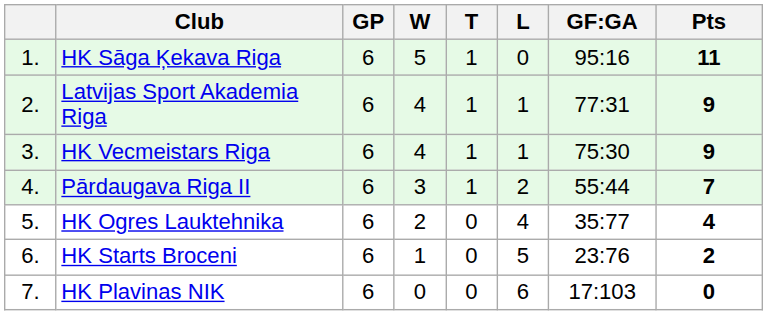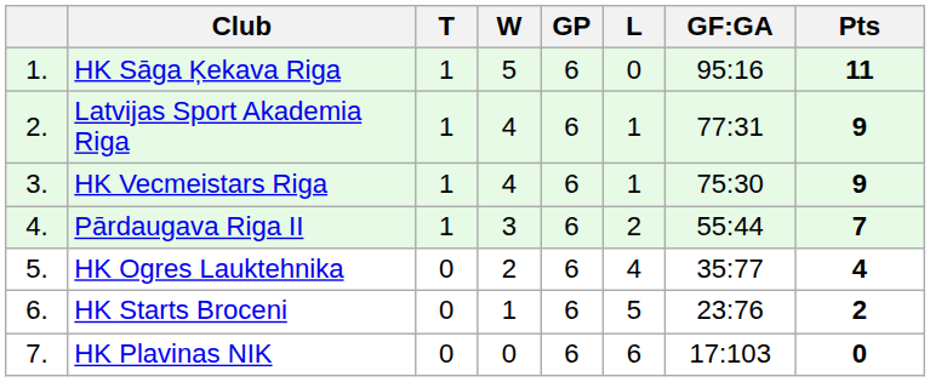 <table class="wikitable">
 <tr>
 <th width="30"></th>
 <th width="200">Club</th>
+<th width="30">T</th>
+<th width="30">W</th>
 <th width="30">GP</th>
-<th width="30">W</th>
-<th width="30">T</th>
 <th width="30">L</th>
 <th width="70">GF:GA</th>
 <th width="70">Pts</th>
 </tr>
 <tr bgcolor="#e6fae6" align="center">
 <td>1.</td>
 <td align="left"><a href='#'>HK Sāga Ķekava Riga</a></td>
+<td>1</td>
+<td>5</td>
 <td>6</td>
-<td>5</td>
-<td>1</td>
 <td>0</td>
 <td>95:16</td>
 <td><strong>11</strong></td>
 </tr>
 <tr bgcolor="#e6fae6" align="center">
 <td>2.</td>
 <td align="left"><a href='#'>Latvijas Sport Akademia Riga</a></td>
+<td>1</td>
+<td>4</td>
 <td>6</td>
-<td>4</td>
-<td>1</td>
 <td>1</td>
 <td>77:31</td>
 <td><strong>9</strong></td>
 </tr>
 <tr bgcolor="#e6fae6" align="center">
 <td>3.</td>
 <td align="left"><a href='#'>HK Vecmeistars Riga</a></td>
+<td>1</td>
+<td>4</td>
 <td>6</td>
-<td>4</td>
-<td>1</td>
 <td>1</td>
 <td>75:30</td>
 <td><strong>9</strong></td>
 </tr>
 <tr bgcolor="#e6fae6" align="center">
 <td>4.</td>
 <td align="left"><a href='#'>Pārdaugava Riga II</a></td>
+<td>1</td>
+<td>3</td>
 <td>6</td>
-<td>3</td>
-<td>1</td>
 <td>2</td>
 <td>55:44</td>
 <td><strong>7</strong></td>
 </tr>
 <tr bgcolor="#FFFFFF" align="center">
 <td>5.</td>
 <td align="left"><a href='#'>HK Ogres Lauktehnika</a></td>
+<td>0</td>
+<td>2</td>
 <td>6</td>
-<td>2</td>
-<td>0</td>
 <td>4</td>
 <td>35:77</td>
 <td><strong>4</strong></td>
 </tr>
 <tr bgcolor="#FFFFFF" align="center">
 <td>6.</td>
 <td align="left"><a href='#'>HK Starts Broceni</a></td>
+<td>0</td>
+<td>1</td>
 <td>6</td>
-<td>1</td>
-<td>0</td>
 <td>5</td>
 <td>23:76</td>
 <td><strong>2</strong></td>
 </tr>
 <tr bgcolor="#FFFFFF" align="center">
 <td>7.</td>
 <td align="left"><a href='#'>HK Plavinas NIK</a></td>
-<td>6</td>
 <td>0</td>
 <td>0</td>
+<td>6</td>
 <td>6</td>
 <td>17:103</td>
 <td><strong>0</strong></td>
 </tr>
 </table>
